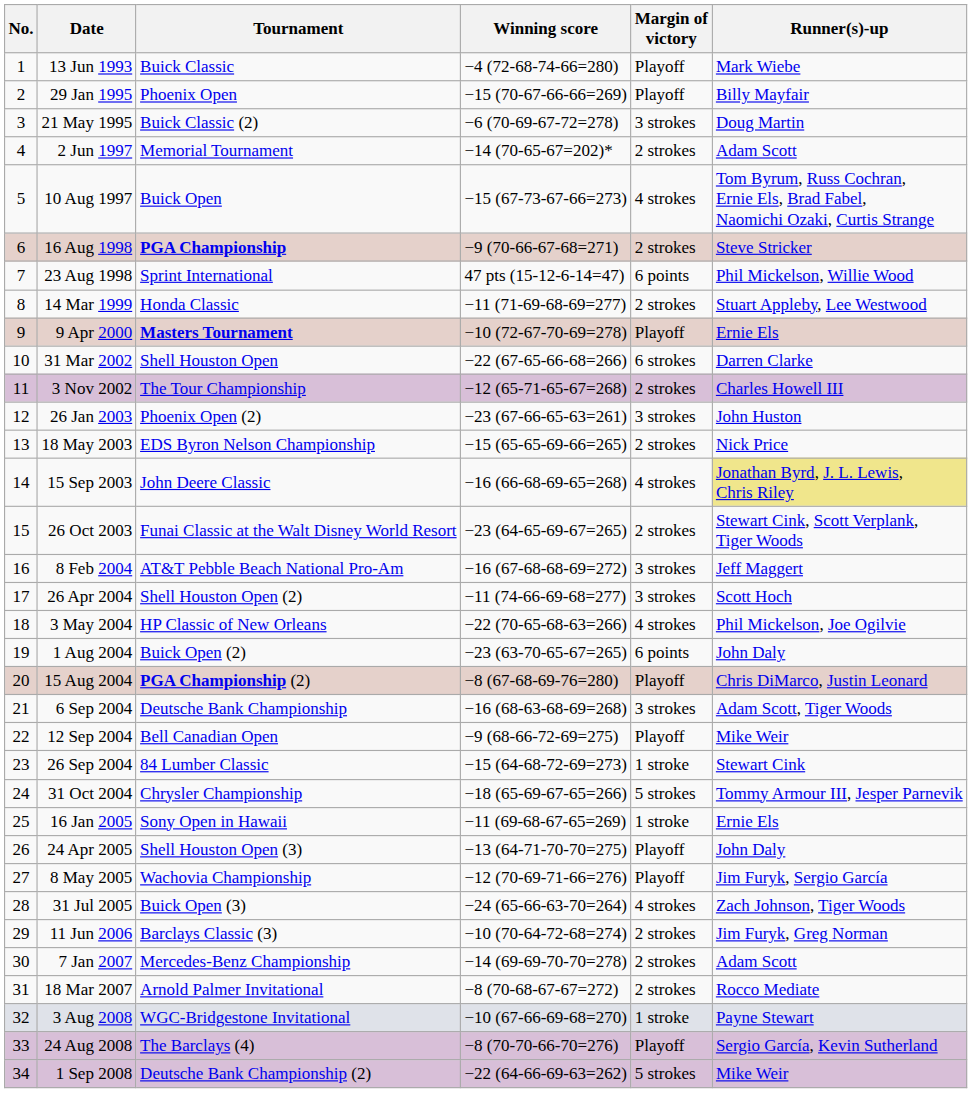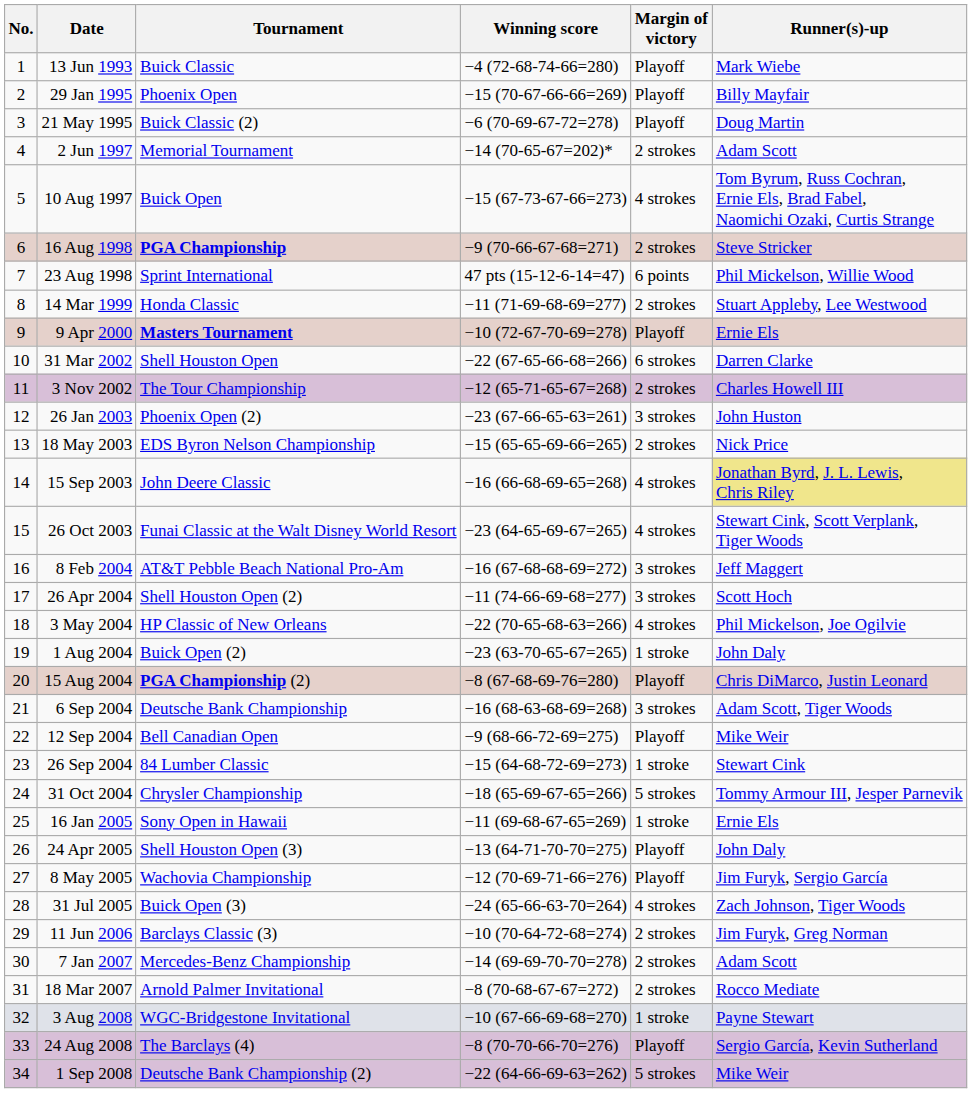 <table class="wikitable" style="font-size:95%;">
 <tr>
 <th>No.</th>
 <th>Date</th>
 <th>Tournament</th>
 <th>Winning score</th>
 <th>Margin of<br>victory</th>
 <th>Runner(s)-up</th>
 </tr>
 <tr>
 <td align=center>1</td>
 <td align=right>13 Jun <a href='#'>1993</a></td>
 <td><a href='#'>Buick Classic</a></td>
 <td>−4 (72-68-74-66=280)</td>
 <td>Playoff</td>
 <td> <a href='#'>Mark Wiebe</a></td>
 </tr>
 <tr>
 <td align=center>2</td>
 <td align=right>29 Jan <a href='#'>1995</a></td>
 <td><a href='#'>Phoenix Open</a></td>
 <td>−15 (70-67-66-66=269)</td>
 <td>Playoff</td>
 <td> <a href='#'>Billy Mayfair</a></td>
 </tr>
 <tr>
 <td align=center>3</td>
 <td align=right>21 May 1995</td>
 <td><a href='#'>Buick Classic</a> (2)</td>
 <td>−6 (70-69-67-72=278)</td>
-<td>3 strokes</td>
+<td>Playoff</td>
 <td> <a href='#'>Doug Martin</a></td>
 </tr>
 <tr>
 <td align=center>4</td>
 <td align=right>2 Jun <a href='#'>1997</a></td>
 <td><a href='#'>Memorial Tournament</a></td>
 <td>−14 (70-65-67=202)*</td>
 <td>2 strokes</td>
 <td> <a href='#'>Adam Scott</a></td>
 </tr>
 <tr>
 <td align=center>5</td>
 <td align=right>10 Aug 1997</td>
 <td><a href='#'>Buick Open</a></td>
 <td>−15 (67-73-67-66=273)</td>
 <td>4 strokes</td>
 <td> <a href='#'>Tom Byrum</a>,  <a href='#'>Russ Cochran</a>,<br> <a href='#'>Ernie Els</a>,  <a href='#'>Brad Fabel</a>,<br> <a href='#'>Naomichi Ozaki</a>,  <a href='#'>Curtis Strange</a></td>
 </tr>
 <tr style="background:#e5d1cb;">
 <td align=center>6</td>
 <td align=right>16 Aug <a href='#'>1998</a></td>
 <td><strong><a href='#'>PGA Championship</a></strong></td>
 <td>−9 (70-66-67-68=271)</td>
 <td>2 strokes</td>
 <td> <a href='#'>Steve Stricker</a></td>
 </tr>
 <tr>
 <td align=center>7</td>
 <td align=right>23 Aug 1998</td>
 <td><a href='#'>Sprint International</a></td>
 <td>47 pts (15-12-6-14=47)</td>
 <td>6 points</td>
 <td> <a href='#'>Phil Mickelson</a>,  <a href='#'>Willie Wood</a></td>
 </tr>
 <tr>
 <td align=center>8</td>
 <td align=right>14 Mar <a href='#'>1999</a></td>
 <td><a href='#'>Honda Classic</a></td>
 <td>−11 (71-69-68-69=277)</td>
 <td>2 strokes</td>
 <td> <a href='#'>Stuart Appleby</a>,  <a href='#'>Lee Westwood</a></td>
 </tr>
 <tr style="background:#e5d1cb;">
 <td align=center>9</td>
 <td align=right>9 Apr <a href='#'>2000</a></td>
 <td><strong><a href='#'>Masters Tournament</a></strong></td>
 <td>−10 (72-67-70-69=278)</td>
 <td>Playoff</td>
 <td> <a href='#'>Ernie Els</a></td>
 </tr>
 <tr>
 <td align=center>10</td>
 <td align=right>31 Mar <a href='#'>2002</a></td>
 <td><a href='#'>Shell Houston Open</a></td>
 <td>−22 (67-65-66-68=266)</td>
 <td>6 strokes</td>
 <td> <a href='#'>Darren Clarke</a></td>
 </tr>
 <tr style="background:thistle;">
 <td align=center>11</td>
 <td align=right>3 Nov 2002</td>
 <td><a href='#'>The Tour Championship</a></td>
 <td>−12 (65-71-65-67=268)</td>
 <td>2 strokes</td>
 <td> <a href='#'>Charles Howell III</a></td>
 </tr>
 <tr>
 <td align=center>12</td>
 <td align=right>26 Jan <a href='#'>2003</a></td>
 <td><a href='#'>Phoenix Open</a> (2)</td>
 <td>−23 (67-66-65-63=261)</td>
 <td>3 strokes</td>
 <td> <a href='#'>John Huston</a></td>
 </tr>
 <tr>
 <td align=center>13</td>
 <td align=right>18 May 2003</td>
 <td><a href='#'>EDS Byron Nelson Championship</a></td>
 <td>−15 (65-65-69-66=265)</td>
 <td>2 strokes</td>
 <td> <a href='#'>Nick Price</a></td>
 </tr>
 <tr>
 <td align=center>14</td>
 <td align=right>15 Sep 2003</td>
 <td><a href='#'>John Deere Classic</a></td>
 <td>−16 (66-68-69-65=268)</td>
 <td>4 strokes</td>
 <td style="background: khaki;"> <a href='#'>Jonathan Byrd</a>,  <a href='#'>J. L. Lewis</a>,<br> <a href='#'>Chris Riley</a></td>
 </tr>
 <tr>
 <td align=center>15</td>
 <td align=right>26 Oct 2003</td>
 <td><a href='#'>Funai Classic at the Walt Disney World Resort</a></td>
 <td>−23 (64-65-69-67=265)</td>
-<td>2 strokes</td>
+<td>4 strokes</td>
 <td> <a href='#'>Stewart Cink</a>,  <a href='#'>Scott Verplank</a>,<br> <a href='#'>Tiger Woods</a></td>
 </tr>
 <tr>
 <td align=center>16</td>
 <td align=right>8 Feb <a href='#'>2004</a></td>
 <td><a href='#'>AT&T Pebble Beach National Pro-Am</a></td>
 <td>−16 (67-68-68-69=272)</td>
 <td>3 strokes</td>
 <td> <a href='#'>Jeff Maggert</a></td>
 </tr>
 <tr>
 <td align=center>17</td>
 <td align=right>26 Apr 2004</td>
 <td><a href='#'>Shell Houston Open</a> (2)</td>
 <td>−11 (74-66-69-68=277)</td>
 <td>3 strokes</td>
 <td> <a href='#'>Scott Hoch</a></td>
 </tr>
 <tr>
 <td align=center>18</td>
 <td align=right>3 May 2004</td>
 <td><a href='#'>HP Classic of New Orleans</a></td>
 <td>−22 (70-65-68-63=266)</td>
 <td>4 strokes</td>
 <td> <a href='#'>Phil Mickelson</a>,  <a href='#'>Joe Ogilvie</a></td>
 </tr>
 <tr>
 <td align=center>19</td>
 <td align=right>1 Aug 2004</td>
 <td><a href='#'>Buick Open</a> (2)</td>
 <td>−23 (63-70-65-67=265)</td>
-<td>6 points</td>
+<td>1 stroke</td>
 <td> <a href='#'>John Daly</a></td>
 </tr>
 <tr style="background:#e5d1cb;">
 <td align=center>20</td>
 <td align=right>15 Aug 2004</td>
 <td><strong><a href='#'>PGA Championship</a></strong> (2)</td>
 <td>−8 (67-68-69-76=280)</td>
 <td>Playoff</td>
 <td> <a href='#'>Chris DiMarco</a>,  <a href='#'>Justin Leonard</a></td>
 </tr>
 <tr>
 <td align=center>21</td>
 <td align=right>6 Sep 2004</td>
 <td><a href='#'>Deutsche Bank Championship</a></td>
 <td>−16 (68-63-68-69=268)</td>
 <td>3 strokes</td>
 <td> <a href='#'>Adam Scott</a>,  <a href='#'>Tiger Woods</a></td>
 </tr>
 <tr>
 <td align=center>22</td>
 <td align=right>12 Sep 2004</td>
 <td><a href='#'>Bell Canadian Open</a></td>
 <td>−9 (68-66-72-69=275)</td>
 <td>Playoff</td>
 <td> <a href='#'>Mike Weir</a></td>
 </tr>
 <tr>
 <td align=center>23</td>
 <td align=right>26 Sep 2004</td>
 <td><a href='#'>84 Lumber Classic</a></td>
 <td>−15 (64-68-72-69=273)</td>
 <td>1 stroke</td>
 <td> <a href='#'>Stewart Cink</a></td>
 </tr>
 <tr>
 <td align=center>24</td>
 <td align=right>31 Oct 2004</td>
 <td><a href='#'>Chrysler Championship</a></td>
 <td>−18 (65-69-67-65=266)</td>
 <td>5 strokes</td>
 <td> <a href='#'>Tommy Armour III</a>,  <a href='#'>Jesper Parnevik</a></td>
 </tr>
 <tr>
 <td align=center>25</td>
 <td align=right>16 Jan <a href='#'>2005</a></td>
 <td><a href='#'>Sony Open in Hawaii</a></td>
 <td>−11 (69-68-67-65=269)</td>
 <td>1 stroke</td>
 <td> <a href='#'>Ernie Els</a></td>
 </tr>
 <tr>
 <td align=center>26</td>
 <td align=right>24 Apr 2005</td>
 <td><a href='#'>Shell Houston Open</a> (3)</td>
 <td>−13 (64-71-70-70=275)</td>
 <td>Playoff</td>
 <td> <a href='#'>John Daly</a></td>
 </tr>
 <tr>
 <td align=center>27</td>
 <td align=right>8 May 2005</td>
 <td><a href='#'>Wachovia Championship</a></td>
 <td>−12 (70-69-71-66=276)</td>
 <td>Playoff</td>
 <td> <a href='#'>Jim Furyk</a>,  <a href='#'>Sergio García</a></td>
 </tr>
 <tr>
 <td align=center>28</td>
 <td align=right>31 Jul 2005</td>
 <td><a href='#'>Buick Open</a> (3)</td>
 <td>−24 (65-66-63-70=264)</td>
 <td>4 strokes</td>
 <td> <a href='#'>Zach Johnson</a>,  <a href='#'>Tiger Woods</a></td>
 </tr>
 <tr>
 <td align=center>29</td>
 <td align=right>11 Jun <a href='#'>2006</a></td>
 <td><a href='#'>Barclays Classic</a> (3)</td>
 <td>−10 (70-64-72-68=274)</td>
 <td>2 strokes</td>
 <td> <a href='#'>Jim Furyk</a>,  <a href='#'>Greg Norman</a></td>
 </tr>
 <tr>
 <td align=center>30</td>
 <td align=right>7 Jan <a href='#'>2007</a></td>
 <td><a href='#'>Mercedes-Benz Championship</a></td>
 <td>−14 (69-69-70-70=278)</td>
 <td>2 strokes</td>
 <td> <a href='#'>Adam Scott</a></td>
 </tr>
 <tr>
 <td align=center>31</td>
 <td align=right>18 Mar 2007</td>
 <td><a href='#'>Arnold Palmer Invitational</a></td>
 <td>−8 (70-68-67-67=272)</td>
 <td>2 strokes</td>
 <td> <a href='#'>Rocco Mediate</a></td>
 </tr>
 <tr style="background:#dfe2e9;">
 <td align=center>32</td>
 <td align=right>3 Aug <a href='#'>2008</a></td>
 <td><a href='#'>WGC-Bridgestone Invitational</a></td>
 <td>−10 (67-66-69-68=270)</td>
 <td>1 stroke</td>
 <td> <a href='#'>Payne Stewart</a></td>
 </tr>
 <tr style="background:thistle;">
 <td align=center>33</td>
 <td align=right>24 Aug 2008</td>
 <td><a href='#'>The Barclays</a> (4)</td>
 <td>−8 (70-70-66-70=276)</td>
 <td>Playoff</td>
 <td> <a href='#'>Sergio García</a>,  <a href='#'>Kevin Sutherland</a></td>
 </tr>
 <tr style="background:thistle;">
 <td align=center>34</td>
 <td align=right>1 Sep 2008</td>
 <td><a href='#'>Deutsche Bank Championship</a> (2)</td>
 <td>−22 (64-66-69-63=262)</td>
 <td>5 strokes</td>
 <td> <a href='#'>Mike Weir</a></td>
 </tr>
 </table>
